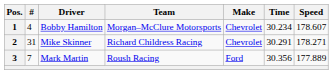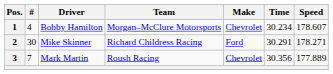 <table class="wikitable" style="font-size:95%">
 <tr>
 <th>Pos.</th>
 <th>#</th>
 <th>Driver</th>
 <th>Team</th>
 <th>Make</th>
 <th>Time</th>
 <th>Speed</th>
 </tr>
 <tr>
 <th>1</th>
 <td>4</td>
 <td><a href='#'>Bobby Hamilton</a></td>
 <td><a href='#'>Morgan–McClure Motorsports</a></td>
 <td><a href='#'>Chevrolet</a></td>
 <td>30.234</td>
 <td>178.607</td>
 </tr>
 <tr>
 <th>2</th>
-<td>31</td>
+<td>30</td>
 <td><a href='#'>Mike Skinner</a></td>
 <td><a href='#'>Richard Childress Racing</a></td>
-<td><a href='#'>Chevrolet</a></td>
+<td><a href='#'>Ford</a></td>
 <td>30.291</td>
 <td>178.271</td>
 </tr>
 <tr>
 <th>3</th>
 <td>7</td>
 <td><a href='#'>Mark Martin</a></td>
 <td><a href='#'>Roush Racing</a></td>
-<td><a href='#'>Ford</a></td>
+<td><a href='#'>Chevrolet</a></td>
 <td>30.356</td>
 <td>177.889</td>
 </tr>
 <tr>
 <th colspan="7"></th>
 </tr>
 </table>
